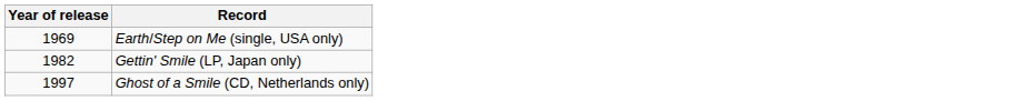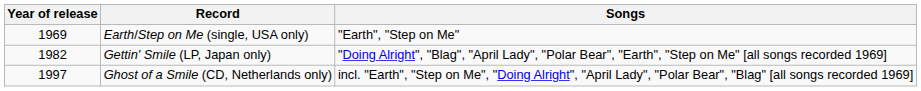 <table class="wikitable">
 <tr>
 <th align="left">Year of release</th>
 <th align="left">Record</th>
+<th align="left">Songs</th>
 </tr>
 <tr>
 <td style="text-align:center;">1969</td>
 <td align="left"><em>Earth</em>/<em>Step on Me</em> (single, USA only)</td>
+<td align="left">"Earth", "Step on Me"</td>
 </tr>
 <tr>
 <td style="text-align:center;">1982</td>
 <td align="left"><em>Gettin' Smile</em> (LP, Japan only)</td>
+<td align="left">"<a href='#'>Doing Alright</a>", "Blag", "April Lady", "Polar Bear", "Earth", "Step on Me" [all songs recorded 1969]</td>
 </tr>
 <tr>
 <td style="text-align:center;">1997</td>
 <td align="left"><em>Ghost of a Smile</em> (CD, Netherlands only)</td>
+<td align="left">incl. "Earth", "Step on Me", "<a href='#'>Doing Alright</a>", "April Lady", "Polar Bear", "Blag" [all songs recorded 1969]</td>
 </tr>
 </table>
